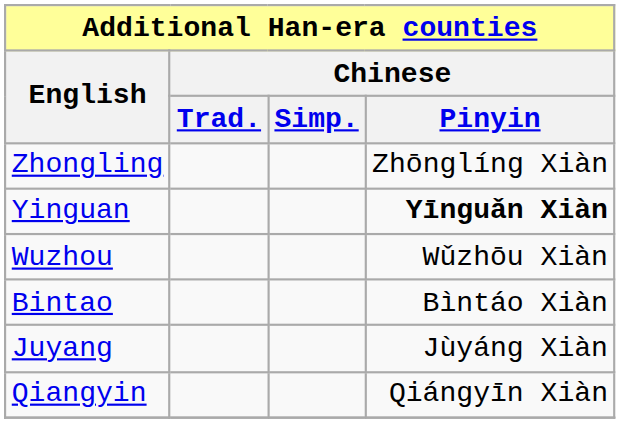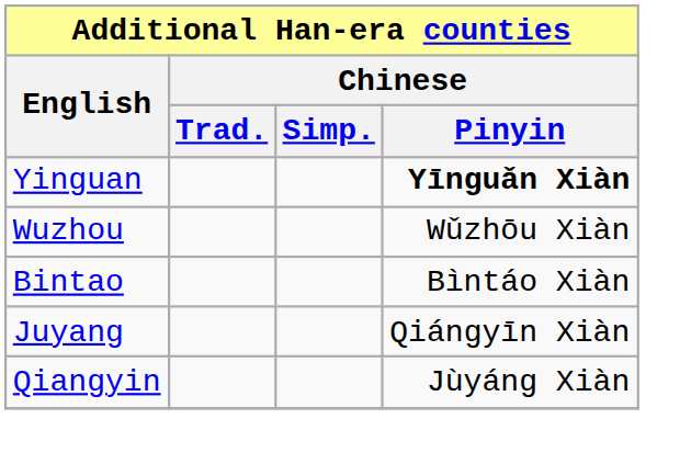 <table class="wikitable">
 <tr>
 <th colspan=4 style="background:#ffff99;">Additional Han-era <a href='#'>counties</a></th>
 </tr>
 <tr>
 <th rowspan=2>English</th>
 <th colspan=3>Chinese</th>
 </tr>
 <tr>
 <th><a href='#'>Trad.</a></th>
 <th><a href='#'>Simp.</a></th>
 <th><a href='#'>Pinyin</a></th>
-</tr>
-<tr>
-<td><a href='#'>Zhongling</a></td>
-<td align=right></td>
-<td align=right></td>
-<td align=right>Zhōnglíng Xiàn</td>
 </tr>
 <tr>
 <td><a href='#'>Yinguan</a></td>
 <td align=right></td>
 <td align=right></td>
 <td align=right><strong>Yīnguǎn Xiàn</strong></td>
 </tr>
 <tr>
 <td><a href='#'>Wuzhou</a></td>
 <td align=right></td>
 <td align=right></td>
 <td align=right>Wǔzhōu Xiàn</td>
 </tr>
 <tr>
 <td><a href='#'>Bintao</a></td>
 <td align=right></td>
 <td align=right></td>
 <td align=right>Bìntáo Xiàn</td>
 </tr>
 <tr>
 <td><a href='#'>Juyang</a></td>
 <td align=right></td>
 <td align=right></td>
-<td align=right>Jùyáng Xiàn</td>
+<td align=right>Qiángyīn Xiàn</td>
 </tr>
 <tr>
 <td><a href='#'>Qiangyin</a></td>
 <td align=right></td>
 <td align=right></td>
-<td align=right>Qiángyīn Xiàn</td>
+<td align=right>Jùyáng Xiàn</td>
 </tr>
 <tr>
 </tr>
 </table>
